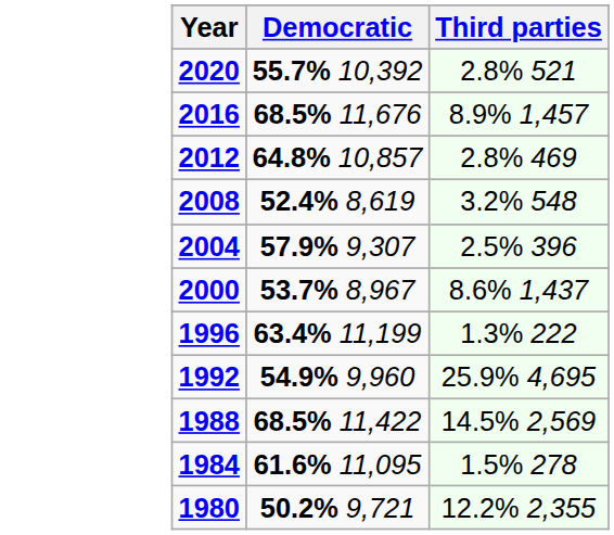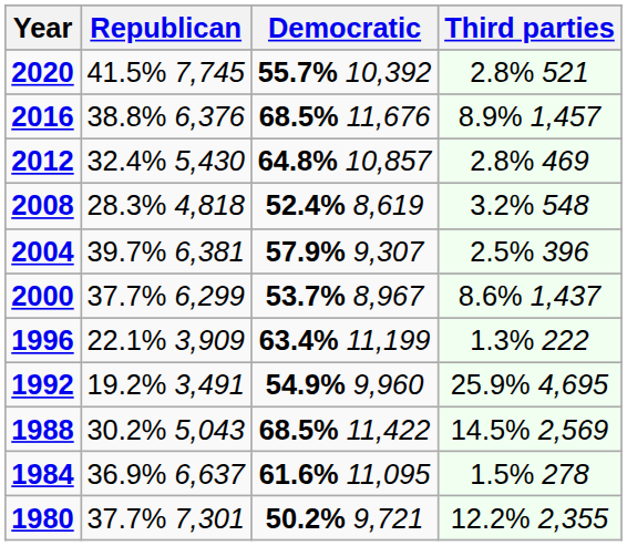 <table class="wikitable" style="float:right; font-size:95%;">
 <tr bgcolor=lightgrey>
 <th>Year</th>
+<th><a href='#'>Republican</a></th>
 <th><a href='#'>Democratic</a></th>
 <th><a href='#'>Third parties</a></th>
 </tr>
 <tr>
 <td style="text-align:center;" ><strong><a href='#'>2020</a></strong></td>
+<td style="text-align:center;" >41.5% <em>7,745</em></td>
 <td style="text-align:center;" ><strong>55.7%</strong> <em>10,392</em></td>
 <td style="text-align:center; background:honeyDew;">2.8% <em>521</em></td>
 </tr>
 <tr>
 <td style="text-align:center;" ><strong><a href='#'>2016</a></strong></td>
+<td style="text-align:center;" >38.8% <em>6,376</em></td>
 <td style="text-align:center;" ><strong>68.5%</strong> <em>11,676</em></td>
 <td style="text-align:center; background:honeyDew;">8.9% <em>1,457</em></td>
 </tr>
 <tr>
 <td style="text-align:center;" ><strong><a href='#'>2012</a></strong></td>
+<td style="text-align:center;" >32.4% <em>5,430</em></td>
 <td style="text-align:center;" ><strong>64.8%</strong> <em>10,857</em></td>
 <td style="text-align:center; background:honeyDew;">2.8% <em>469</em></td>
 </tr>
 <tr>
 <td style="text-align:center;" ><strong><a href='#'>2008</a></strong></td>
+<td style="text-align:center;" >28.3% <em>4,818</em></td>
 <td style="text-align:center;" ><strong>52.4%</strong> <em>8,619</em></td>
 <td style="text-align:center; background:honeyDew;">3.2% <em>548</em></td>
 </tr>
 <tr>
 <td style="text-align:center;" ><strong><a href='#'>2004</a></strong></td>
+<td style="text-align:center;" >39.7% <em>6,381</em></td>
 <td style="text-align:center;" ><strong>57.9%</strong> <em>9,307</em></td>
 <td style="text-align:center; background:honeyDew;">2.5% <em>396</em></td>
 </tr>
 <tr>
 <td style="text-align:center;" ><strong><a href='#'>2000</a></strong></td>
+<td style="text-align:center;" >37.7% <em>6,299</em></td>
 <td style="text-align:center;" ><strong>53.7%</strong> <em>8,967</em></td>
 <td style="text-align:center; background:honeyDew;">8.6% <em>1,437</em></td>
 </tr>
 <tr>
 <td style="text-align:center;" ><strong><a href='#'>1996</a></strong></td>
+<td style="text-align:center;" >22.1% <em>3,909</em></td>
 <td style="text-align:center;" ><strong>63.4%</strong> <em>11,199</em></td>
 <td style="text-align:center; background:honeyDew;">1.3% <em>222</em></td>
 </tr>
 <tr>
 <td style="text-align:center;" ><strong><a href='#'>1992</a></strong></td>
+<td style="text-align:center;" >19.2% <em>3,491</em></td>
 <td style="text-align:center;" ><strong>54.9%</strong> <em>9,960</em></td>
 <td style="text-align:center; background:honeyDew;">25.9% <em>4,695</em></td>
 </tr>
 <tr>
 <td style="text-align:center;" ><strong><a href='#'>1988</a></strong></td>
+<td style="text-align:center;" >30.2% <em>5,043</em></td>
 <td style="text-align:center;" ><strong>68.5%</strong> <em>11,422</em></td>
 <td style="text-align:center; background:honeyDew;">14.5% <em>2,569</em></td>
 </tr>
 <tr>
 <td style="text-align:center;" ><strong><a href='#'>1984</a></strong></td>
+<td style="text-align:center;" >36.9% <em>6,637</em></td>
 <td style="text-align:center;" ><strong>61.6%</strong> <em>11,095</em></td>
 <td style="text-align:center; background:honeyDew;">1.5% <em>278</em></td>
 </tr>
 <tr>
 <td style="text-align:center;" ><strong><a href='#'>1980</a></strong></td>
+<td style="text-align:center;" >37.7% <em>7,301</em></td>
 <td style="text-align:center;" ><strong>50.2%</strong> <em>9,721</em></td>
 <td style="text-align:center; background:honeyDew;">12.2% <em>2,355</em></td>
 </tr>
 </table>
